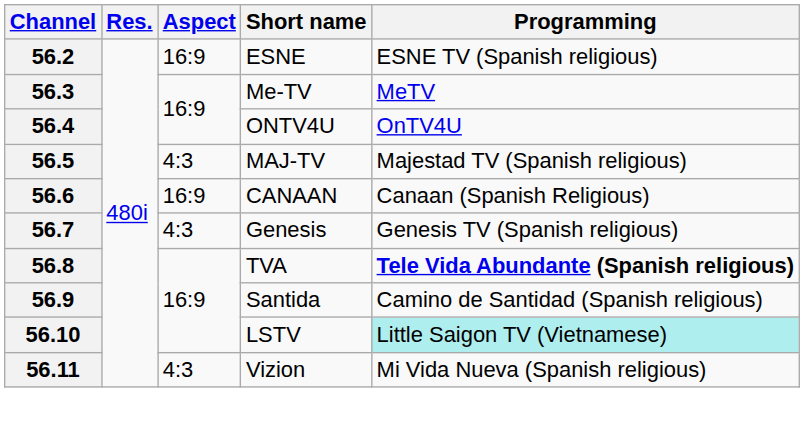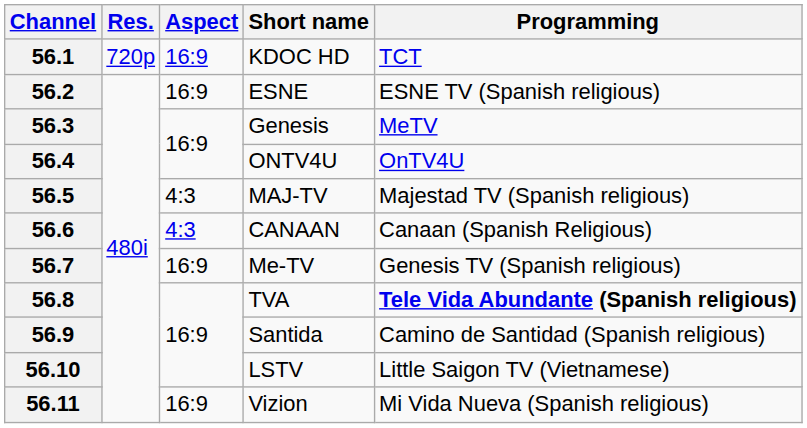 <table class="wikitable">
 <tr>
 <th scope = "col"><a href='#'>Channel</a></th>
 <th scope = "col"><a href='#'>Res.</a></th>
 <th scope = "col"><a href='#'>Aspect</a></th>
 <th scope = "col">Short name</th>
 <th scope = "col">Programming</th>
+</tr>
+<tr>
+<th scope = "row">56.1</th>
+<td><a href='#'>720p</a></td>
+<td><a href='#'>16:9</a></td>
+<td>KDOC HD</td>
+<td><a href='#'>TCT</a></td>
 </tr>
 <tr>
 <th scope = "row">56.2</th>
 <td rowspan="10"><a href='#'>480i</a></td>
 <td>16:9</td>
 <td>ESNE</td>
 <td>ESNE TV (Spanish religious)</td>
 </tr>
 <tr>
 <th scope = "row">56.3</th>
 <td rowspan="2">16:9</td>
-<td>Me-TV</td>
+<td>Genesis</td>
 <td><a href='#'>MeTV</a></td>
 </tr>
 <tr>
 <th scope = "row">56.4</th>
 <td>ONTV4U</td>
 <td><a href='#'>OnTV4U</a></td>
 </tr>
 <tr>
 <th scope = "row">56.5</th>
 <td>4:3</td>
 <td>MAJ-TV</td>
 <td>Majestad TV (Spanish religious)</td>
 </tr>
 <tr>
 <th scope = "row">56.6</th>
-<td>16:9</td>
+<td><a href='#'>4:3</a></td>
 <td>CANAAN</td>
 <td>Canaan (Spanish Religious)</td>
 </tr>
 <tr>
 <th scope = "row">56.7</th>
-<td>4:3</td>
-<td>Genesis</td>
+<td>16:9</td>
+<td>Me-TV</td>
 <td>Genesis TV (Spanish religious)</td>
 </tr>
 <tr>
 <th scope = "row">56.8</th>
 <td rowspan="3">16:9</td>
 <td>TVA</td>
 <td><strong><a href='#'>Tele Vida Abundante</a> (Spanish religious)</strong></td>
 </tr>
 <tr>
 <th scope = "row">56.9</th>
 <td>Santida</td>
 <td>Camino de Santidad (Spanish religious)</td>
 </tr>
 <tr>
 <th scope = "row">56.10</th>
 <td>LSTV</td>
-<td style="background: paleturquoise;">Little Saigon TV (Vietnamese)</td>
+<td>Little Saigon TV (Vietnamese)</td>
 </tr>
 <tr>
 <th scope = "row">56.11</th>
-<td>4:3</td>
+<td>16:9</td>
 <td>Vizion</td>
 <td>Mi Vida Nueva (Spanish religious)</td>
 </tr>
 </table>
